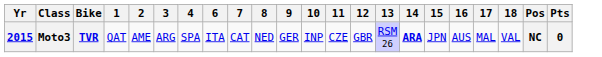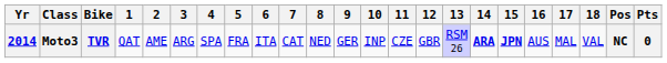 <table class="wikitable" style="text-align:center">
 <tr>
 <th>Yr</th>
 <th>Class</th>
 <th>Bike</th>
 <th>1</th>
 <th>2</th>
 <th>3</th>
 <th>4</th>
+<th>5</th>
 <th>6</th>
 <th>7</th>
 <th>8</th>
 <th>9</th>
 <th>10</th>
 <th>11</th>
 <th>12</th>
 <th>13</th>
 <th>14</th>
 <th>15</th>
 <th>16</th>
 <th>17</th>
 <th>18</th>
 <th>Pos</th>
 <th>Pts</th>
 </tr>
 <tr>
-<th align="left"><a href='#'>2015</a></th>
+<th align="left"><a href='#'>2014</a></th>
 <th align="left">Moto3</th>
 <th align="left"><a href='#'>TVR</a></th>
 <td><a href='#'>QAT</a></td>
 <td><a href='#'>AME</a></td>
 <td><a href='#'>ARG</a></td>
 <td><a href='#'>SPA</a></td>
+<td><a href='#'>FRA</a></td>
 <td><a href='#'>ITA</a></td>
 <td><a href='#'>CAT</a></td>
 <td><a href='#'>NED</a></td>
 <td><a href='#'>GER</a></td>
 <td><a href='#'>INP</a></td>
 <td><a href='#'>CZE</a></td>
 <td><a href='#'>GBR</a></td>
 <td style="background:#CFCFFF;"><a href='#'>RSM</a><br><small>26</small></td>
 <td><strong><a href='#'>ARA</a></strong></td>
-<td><a href='#'>JPN</a></td>
+<td><strong><a href='#'>JPN</a></strong></td>
 <td><a href='#'>AUS</a></td>
 <td><a href='#'>MAL</a></td>
 <td><a href='#'>VAL</a></td>
 <th>NC</th>
 <th>0</th>
 </tr>
 </table>
